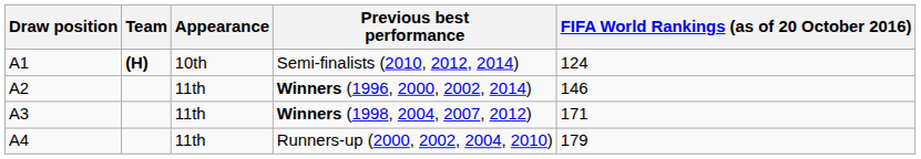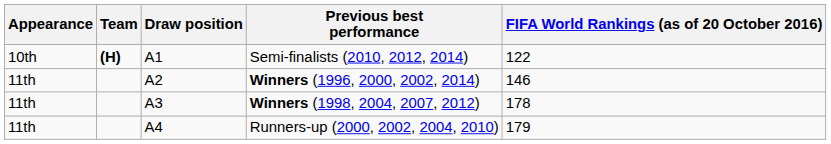 <table class="wikitable" style="text-align:left;">
 <tr>
+<th>Appearance</th>
+<th>Team</th>
 <th>Draw position</th>
-<th>Team</th>
-<th>Appearance</th>
 <th>Previous best<br>performance</th>
 <th><a href='#'>FIFA World Rankings</a> (as of 20 October 2016)</th>
 </tr>
 <tr>
+<td data-sort-value="37">10th</td>
+<td style=white-space:nowrap> <strong>(H)</strong></td>
 <td>A1</td>
-<td style=white-space:nowrap> <strong>(H)</strong></td>
-<td data-sort-value="37">10th</td>
 <td data-sort-value="6.04">Semi-finalists (<a href='#'>2010</a>, <a href='#'>2012</a>, <a href='#'>2014</a>)</td>
-<td>124</td>
+<td>122</td>
 </tr>
 <tr>
+<td data-sort-value="9">11th</td>
+<td style=white-space:nowrap></td>
 <td>A2</td>
-<td style=white-space:nowrap></td>
-<td data-sort-value="9">11th</td>
 <td data-sort-value="6.02"><strong>Winners</strong> (<a href='#'>1996</a>, <a href='#'>2000</a>, <a href='#'>2002</a>, <a href='#'>2014</a>)</td>
 <td>146</td>
 </tr>
 <tr>
+<td data-sort-value="26">11th</td>
+<td style=white-space:nowrap></td>
 <td>A3</td>
-<td style=white-space:nowrap></td>
-<td data-sort-value="26">11th</td>
 <td data-sort-value="4.02"><strong>Winners</strong> (<a href='#'>1998</a>, <a href='#'>2004</a>, <a href='#'>2007</a>, <a href='#'>2012</a>)</td>
-<td>171</td>
+<td>178</td>
 </tr>
 <tr>
+<td data-sort-value="25">11th</td>
+<td style=white-space:nowrap></td>
 <td>A4</td>
-<td style=white-space:nowrap></td>
-<td data-sort-value="25">11th</td>
 <td data-sort-value="7.01">Runners-up (<a href='#'>2000</a>, <a href='#'>2002</a>, <a href='#'>2004</a>, <a href='#'>2010</a>)</td>
 <td>179</td>
 </tr>
 </table>
